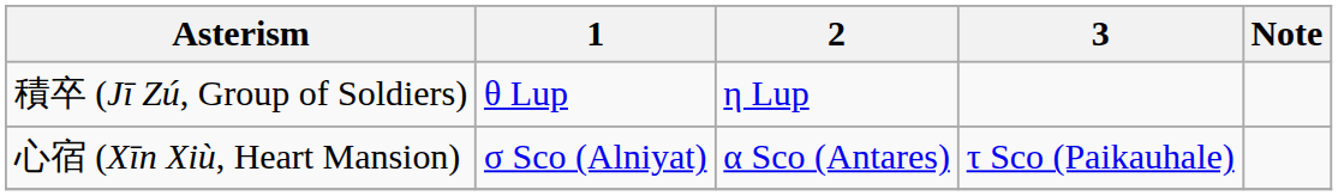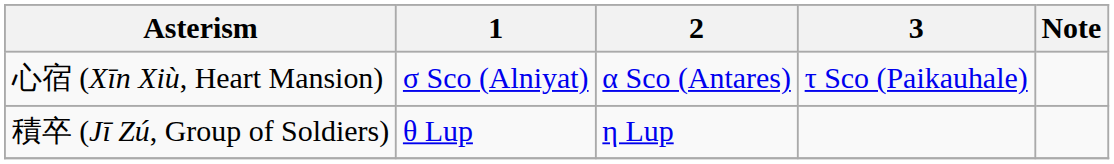 <table class = "wikitable">
 <tr>
 <th>Asterism</th>
 <th>1</th>
 <th>2</th>
 <th>3</th>
 <th>Note</th>
 </tr>
 <tr>
+<td>心宿 (<em>Xīn Xiù</em>, Heart Mansion)</td>
+<td><a href='#'>σ Sco (Alniyat)</a></td>
+<td><a href='#'>α Sco (Antares)</a></td>
+<td><a href='#'>τ Sco (Paikauhale)</a></td>
+<td></td>
+</tr>
+<tr>
 <td>積卒 (<em>Jī Zú</em>, Group of Soldiers)</td>
 <td><a href='#'>θ Lup</a></td>
 <td><a href='#'>η Lup</a></td>
 <td></td>
 <td></td>
 </tr>
 <tr>
-<td>心宿 (<em>Xīn Xiù</em>, Heart Mansion)</td>
-<td><a href='#'>σ Sco (Alniyat)</a></td>
-<td><a href='#'>α Sco (Antares)</a></td>
-<td><a href='#'>τ Sco (Paikauhale)</a></td>
-<td></td>
-</tr>
-<tr>
 </tr>
 </table>
